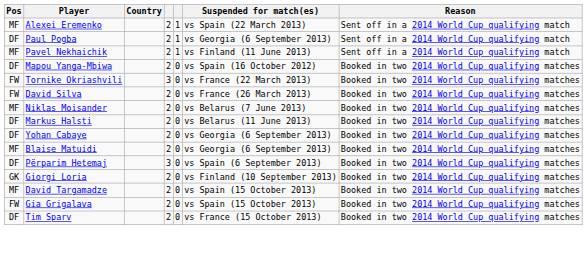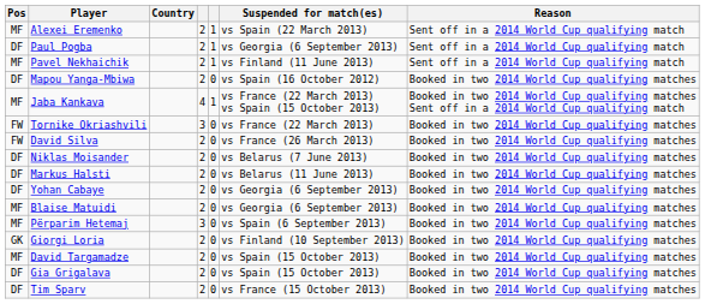 <table class="wikitable" style="text-align: center;">
 <tr>
 <th>Pos</th>
 <th>Player</th>
 <th>Country</th>
 <th></th>
 <th></th>
 <th>Suspended for match(es)</th>
 <th>Reason</th>
 </tr>
 <tr>
 <td>MF</td>
 <td align="left"><a href='#'>Alexei Eremenko</a></td>
 <td align="left"></td>
 <td>2</td>
 <td>1</td>
 <td align="left">vs Spain (22 March 2013)</td>
 <td align="left">Sent off in a <a href='#'>2014 World Cup qualifying</a> match</td>
 </tr>
 <tr>
 <td>DF</td>
 <td align="left"><a href='#'>Paul Pogba</a></td>
 <td align="left"></td>
 <td>2</td>
 <td>1</td>
 <td align="left">vs Georgia (6 September 2013)</td>
 <td align="left">Sent off in a <a href='#'>2014 World Cup qualifying</a> match</td>
 </tr>
 <tr>
 <td>MF</td>
 <td align="left"><a href='#'>Pavel Nekhaichik</a></td>
 <td align="left"></td>
 <td>2</td>
 <td>1</td>
 <td align="left">vs Finland (11 June 2013)</td>
 <td align="left">Sent off in a <a href='#'>2014 World Cup qualifying</a> match</td>
 </tr>
 <tr>
 <td>DF</td>
 <td align="left"><a href='#'>Mapou Yanga-Mbiwa</a></td>
 <td align="left"></td>
 <td>2</td>
 <td>0</td>
 <td align="left">vs Spain (16 October 2012)</td>
 <td align="left">Booked in two <a href='#'>2014 World Cup qualifying</a> matches</td>
 </tr>
 <tr>
+<td>MF</td>
+<td align="left"><a href='#'>Jaba Kankava</a></td>
+<td align="left"></td>
+<td>4</td>
+<td>1</td>
+<td align="left">vs France (22 March 2013)<br>vs Spain (15 October 2013)</td>
+<td align="left">Booked in two <a href='#'>2014 World Cup qualifying</a> matches<br>Sent off in a <a href='#'>2014 World Cup qualifying</a> match</td>
+</tr>
+<tr>
 <td>FW</td>
 <td align="left"><a href='#'>Tornike Okriashvili</a></td>
 <td align="left"></td>
 <td>3</td>
 <td>0</td>
 <td align="left">vs France (22 March 2013)</td>
 <td align="left">Booked in two <a href='#'>2014 World Cup qualifying</a> matches</td>
 </tr>
 <tr>
 <td>FW</td>
 <td align="left"><a href='#'>David Silva</a></td>
 <td align="left"></td>
 <td>2</td>
 <td>0</td>
 <td align="left">vs France (26 March 2013)</td>
 <td align="left">Booked in two <a href='#'>2014 World Cup qualifying</a> matches</td>
 </tr>
 <tr>
-<td>MF</td>
+<td>DF</td>
 <td align="left"><a href='#'>Niklas Moisander</a></td>
 <td align="left"></td>
 <td>2</td>
 <td>0</td>
 <td align="left">vs Belarus (7 June 2013)</td>
 <td align="left">Booked in two <a href='#'>2014 World Cup qualifying</a> matches</td>
 </tr>
 <tr>
 <td>DF</td>
 <td align="left"><a href='#'>Markus Halsti</a></td>
 <td align="left"></td>
 <td>2</td>
 <td>0</td>
 <td align="left">vs Belarus (11 June 2013)</td>
 <td align="left">Booked in two <a href='#'>2014 World Cup qualifying</a> matches</td>
 </tr>
 <tr>
 <td>DF</td>
 <td align="left"><a href='#'>Yohan Cabaye</a></td>
 <td align="left"></td>
 <td>2</td>
 <td>0</td>
 <td align="left">vs Georgia (6 September 2013)</td>
 <td align="left">Booked in two <a href='#'>2014 World Cup qualifying</a> matches</td>
 </tr>
 <tr>
 <td>MF</td>
 <td align="left"><a href='#'>Blaise Matuidi</a></td>
 <td align="left"></td>
 <td>2</td>
 <td>0</td>
 <td align="left">vs Georgia (6 September 2013)</td>
 <td align="left">Booked in two <a href='#'>2014 World Cup qualifying</a> matches</td>
 </tr>
 <tr>
-<td>DF</td>
+<td>MF</td>
 <td align="left"><a href='#'>Përparim Hetemaj</a></td>
 <td align="left"></td>
 <td>3</td>
 <td>0</td>
 <td align="left">vs Spain (6 September 2013)</td>
 <td align="left">Booked in two <a href='#'>2014 World Cup qualifying</a> matches</td>
 </tr>
 <tr>
 <td>GK</td>
 <td align="left"><a href='#'>Giorgi Loria</a></td>
 <td align="left"></td>
 <td>2</td>
 <td>0</td>
 <td align="left">vs Finland (10 September 2013)</td>
 <td align="left">Booked in two <a href='#'>2014 World Cup qualifying</a> matches</td>
 </tr>
 <tr>
 <td>MF</td>
 <td align="left"><a href='#'>David Targamadze</a></td>
 <td align="left"></td>
 <td>2</td>
 <td>0</td>
 <td align="left">vs Spain (15 October 2013)</td>
 <td align="left">Booked in two <a href='#'>2014 World Cup qualifying</a> matches</td>
 </tr>
 <tr>
-<td>FW</td>
+<td>DF</td>
 <td align="left"><a href='#'>Gia Grigalava</a></td>
 <td align="left"></td>
 <td>2</td>
 <td>0</td>
 <td align="left">vs Spain (15 October 2013)</td>
 <td align="left">Booked in two <a href='#'>2014 World Cup qualifying</a> matches</td>
 </tr>
 <tr>
 <td>DF</td>
 <td align="left"><a href='#'>Tim Sparv</a></td>
 <td align="left"></td>
 <td>2</td>
 <td>0</td>
 <td align="left">vs France (15 October 2013)</td>
 <td align="left">Booked in two <a href='#'>2014 World Cup qualifying</a> matches</td>
 </tr>
 </table>
